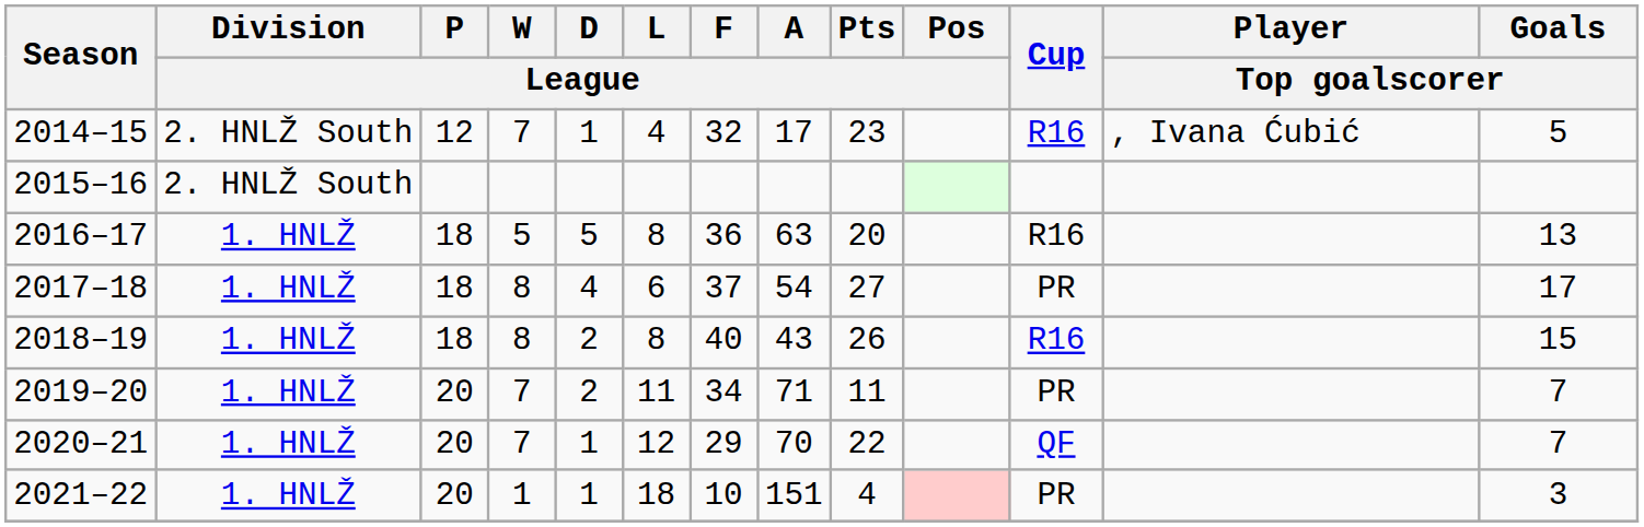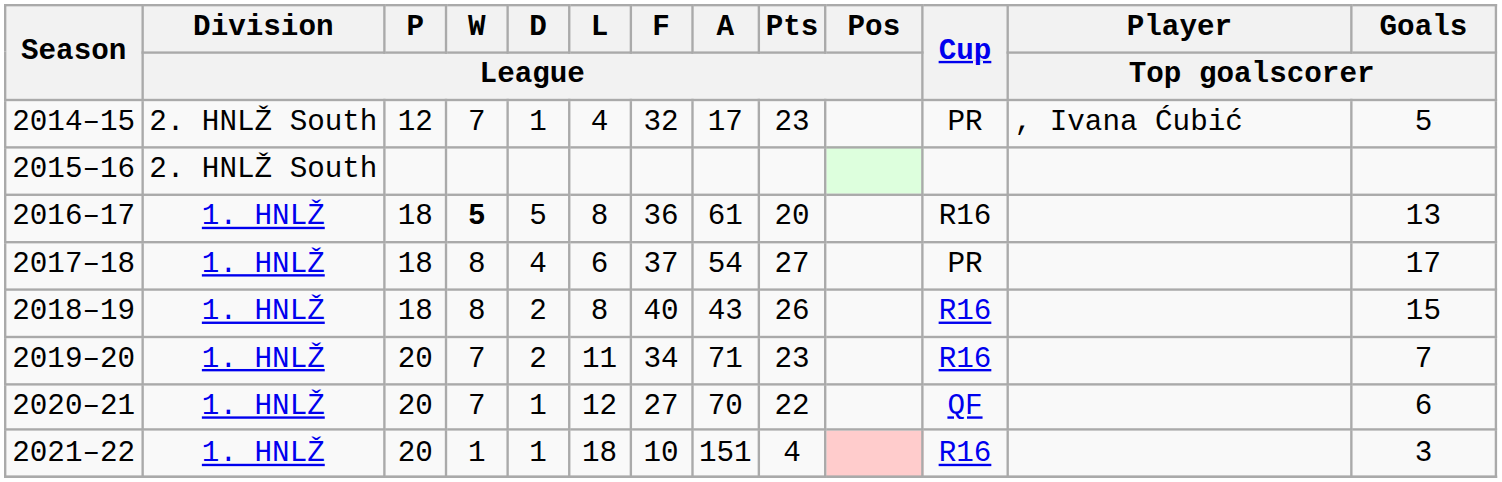 <table class="wikitable sortable" style="font-size:95%; text-align: center;">
 <tr>
 <th rowspan=2>Season</th>
 <th>Division</th>
 <th width="20">P</th>
 <th width="20">W</th>
 <th width="20">D</th>
 <th width="20">L</th>
 <th width="20">F</th>
 <th width="20">A</th>
 <th width="20">Pts</th>
 <th width="35">Pos</th>
 <th rowspan=2 width="30"><a href='#'>Cup</a></th>
 <th>Player</th>
 <th>Goals</th>
 </tr>
 <tr>
 <th class="unsortable" colspan=9>League</th>
 <th colspan=2 width="200">Top goalscorer</th>
 </tr>
 <tr>
 <td>2014–15</td>
 <td>2. HNLŽ South</td>
 <td>12</td>
 <td>7</td>
 <td>1</td>
 <td>4</td>
 <td>32</td>
 <td>17</td>
 <td>23</td>
 <td></td>
-<td><a href='#'>R16</a></td>
+<td>PR</td>
 <td align="left">, Ivana Ćubić</td>
 <td>5</td>
 </tr>
 <tr>
 <td>2015–16</td>
 <td>2. HNLŽ South</td>
 <td></td>
 <td></td>
 <td></td>
 <td></td>
 <td></td>
 <td></td>
 <td></td>
 <td bgcolor="#ddffdd"></td>
 <td></td>
 <td></td>
 <td></td>
 </tr>
 <tr>
 <td>2016–17</td>
 <td><a href='#'>1. HNLŽ</a></td>
 <td>18</td>
-<td>5</td>
+<td><strong>5</strong></td>
 <td>5</td>
 <td>8</td>
 <td>36</td>
-<td>63</td>
+<td>61</td>
 <td>20</td>
 <td></td>
 <td>R16</td>
 <td align="left"></td>
 <td>13</td>
 </tr>
 <tr>
 <td>2017–18</td>
 <td><a href='#'>1. HNLŽ</a></td>
 <td>18</td>
 <td>8</td>
 <td>4</td>
 <td>6</td>
 <td>37</td>
 <td>54</td>
 <td>27</td>
 <td></td>
 <td>PR</td>
 <td align="left"></td>
 <td>17</td>
 </tr>
 <tr>
 <td>2018–19</td>
 <td><a href='#'>1. HNLŽ</a></td>
 <td>18</td>
 <td>8</td>
 <td>2</td>
 <td>8</td>
 <td>40</td>
 <td>43</td>
 <td>26</td>
 <td></td>
 <td><a href='#'>R16</a></td>
 <td align="left"></td>
 <td>15</td>
 </tr>
 <tr>
 <td>2019–20</td>
 <td><a href='#'>1. HNLŽ</a></td>
 <td>20</td>
 <td>7</td>
 <td>2</td>
 <td>11</td>
 <td>34</td>
 <td>71</td>
-<td>11</td>
+<td>23</td>
 <td></td>
-<td>PR</td>
+<td><a href='#'>R16</a></td>
 <td align="left"></td>
 <td>7</td>
 </tr>
 <tr>
 <td>2020–21</td>
 <td><a href='#'>1. HNLŽ</a></td>
 <td>20</td>
 <td>7</td>
 <td>1</td>
 <td>12</td>
-<td>29</td>
+<td>27</td>
 <td>70</td>
 <td>22</td>
 <td></td>
 <td><a href='#'>QF</a></td>
 <td align="left"></td>
-<td>7</td>
+<td>6</td>
 </tr>
 <tr>
 <td>2021–22</td>
 <td><a href='#'>1. HNLŽ</a></td>
 <td>20</td>
 <td>1</td>
 <td>1</td>
 <td>18</td>
 <td>10</td>
 <td>151</td>
 <td>4</td>
 <td bgcolor="#ffcccc"></td>
-<td>PR</td>
+<td><a href='#'>R16</a></td>
 <td align="left"></td>
 <td>3</td>
 </tr>
 <tr>
 </tr>
 </table>
